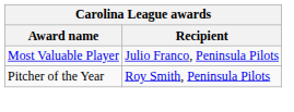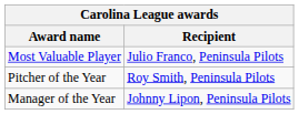 <table class="wikitable">
 <tr>
 <th colspan="2">Carolina League awards</th>
 </tr>
 <tr>
 <th>Award name</th>
 <th>Recipient</th>
 </tr>
 <tr>
 <td><a href='#'>Most Valuable Player</a></td>
 <td><a href='#'>Julio Franco</a>, <a href='#'>Peninsula Pilots</a></td>
 </tr>
 <tr>
 <td>Pitcher of the Year</td>
 <td><a href='#'>Roy Smith</a>, <a href='#'>Peninsula Pilots</a></td>
 </tr>
+<tr>
+<td>Manager of the Year</td>
+<td><a href='#'>Johnny Lipon</a>, <a href='#'>Peninsula Pilots</a></td>
+</tr>
 </table>
